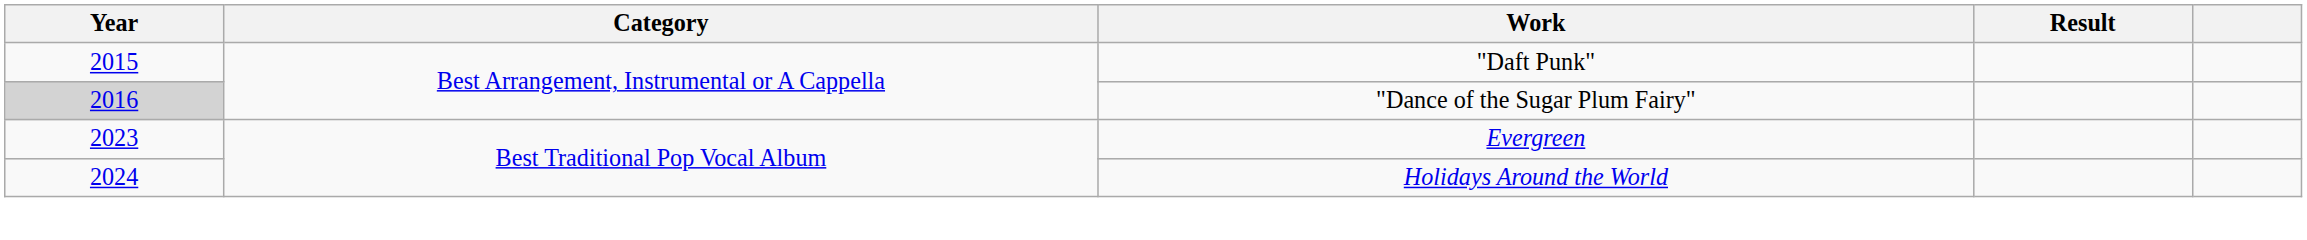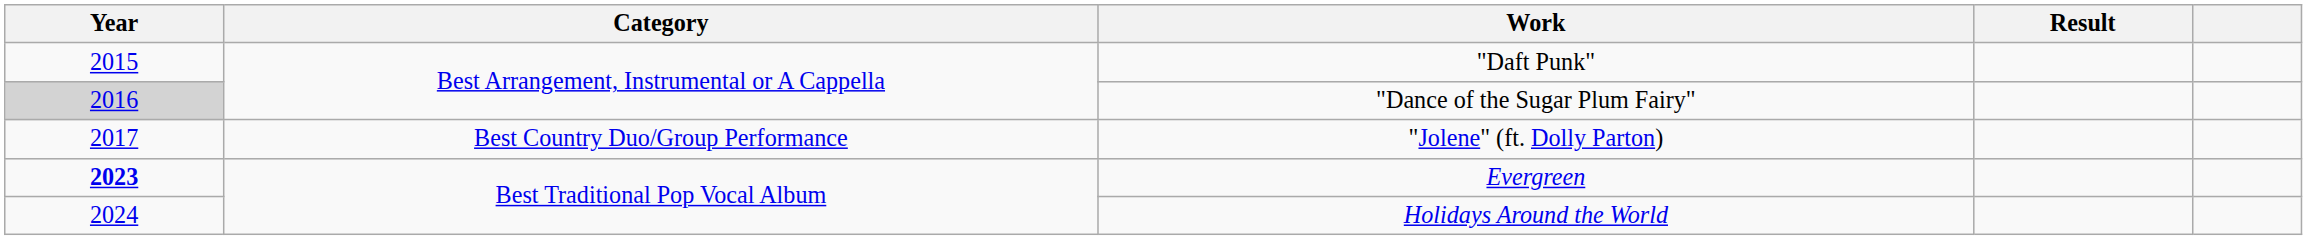 <table class="wikitable">
 <tr>
 <th style="width:5%;">Year</th>
 <th style="width:20%;">Category</th>
 <th style="width:20%;">Work</th>
 <th style="width:5%;">Result</th>
 <th style="width:2.5%;"></th>
 </tr>
 <tr>
 <td style="text-align:center;"><a href='#'>2015</a></td>
 <td style="text-align:center;" rowspan="2"><a href='#'>Best Arrangement, Instrumental or A Cappella</a></td>
 <td style="text-align:center;">"Daft Punk"</td>
 <td></td>
 <td style="text-align:center;"></td>
 </tr>
 <tr>
 <td style="background: lightgrey; text-align:center;"><a href='#'>2016</a></td>
 <td style="text-align:center;">"Dance of the Sugar Plum Fairy"</td>
 <td></td>
 <td style="text-align:center;"></td>
 </tr>
 <tr>
-<td style="text-align:center;"><a href='#'>2023</a></td>
+<td style="text-align:center;"><a href='#'>2017</a></td>
+<td style="text-align:center;"><a href='#'>Best Country Duo/Group Performance</a></td>
+<td style="text-align:center;">"<a href='#'>Jolene</a>" (ft. <a href='#'>Dolly Parton</a>)</td>
+<td></td>
+<td style="text-align:center;"></td>
+</tr>
+<tr>
+<td style="text-align:center;"><strong><a href='#'>2023</a></strong></td>
 <td style="text-align:center;" rowspan="2"><a href='#'>Best Traditional Pop Vocal Album</a></td>
 <td style="text-align:center;"><em><a href='#'>Evergreen</a></em></td>
 <td></td>
 <td style="text-align:center;"></td>
 </tr>
 <tr>
 <td style="text-align:center;"><a href='#'>2024</a></td>
 <td style="text-align:center;"><em><a href='#'>Holidays Around the World</a></em></td>
 <td></td>
 <td style="text-align:center;"></td>
 </tr>
 </table>
